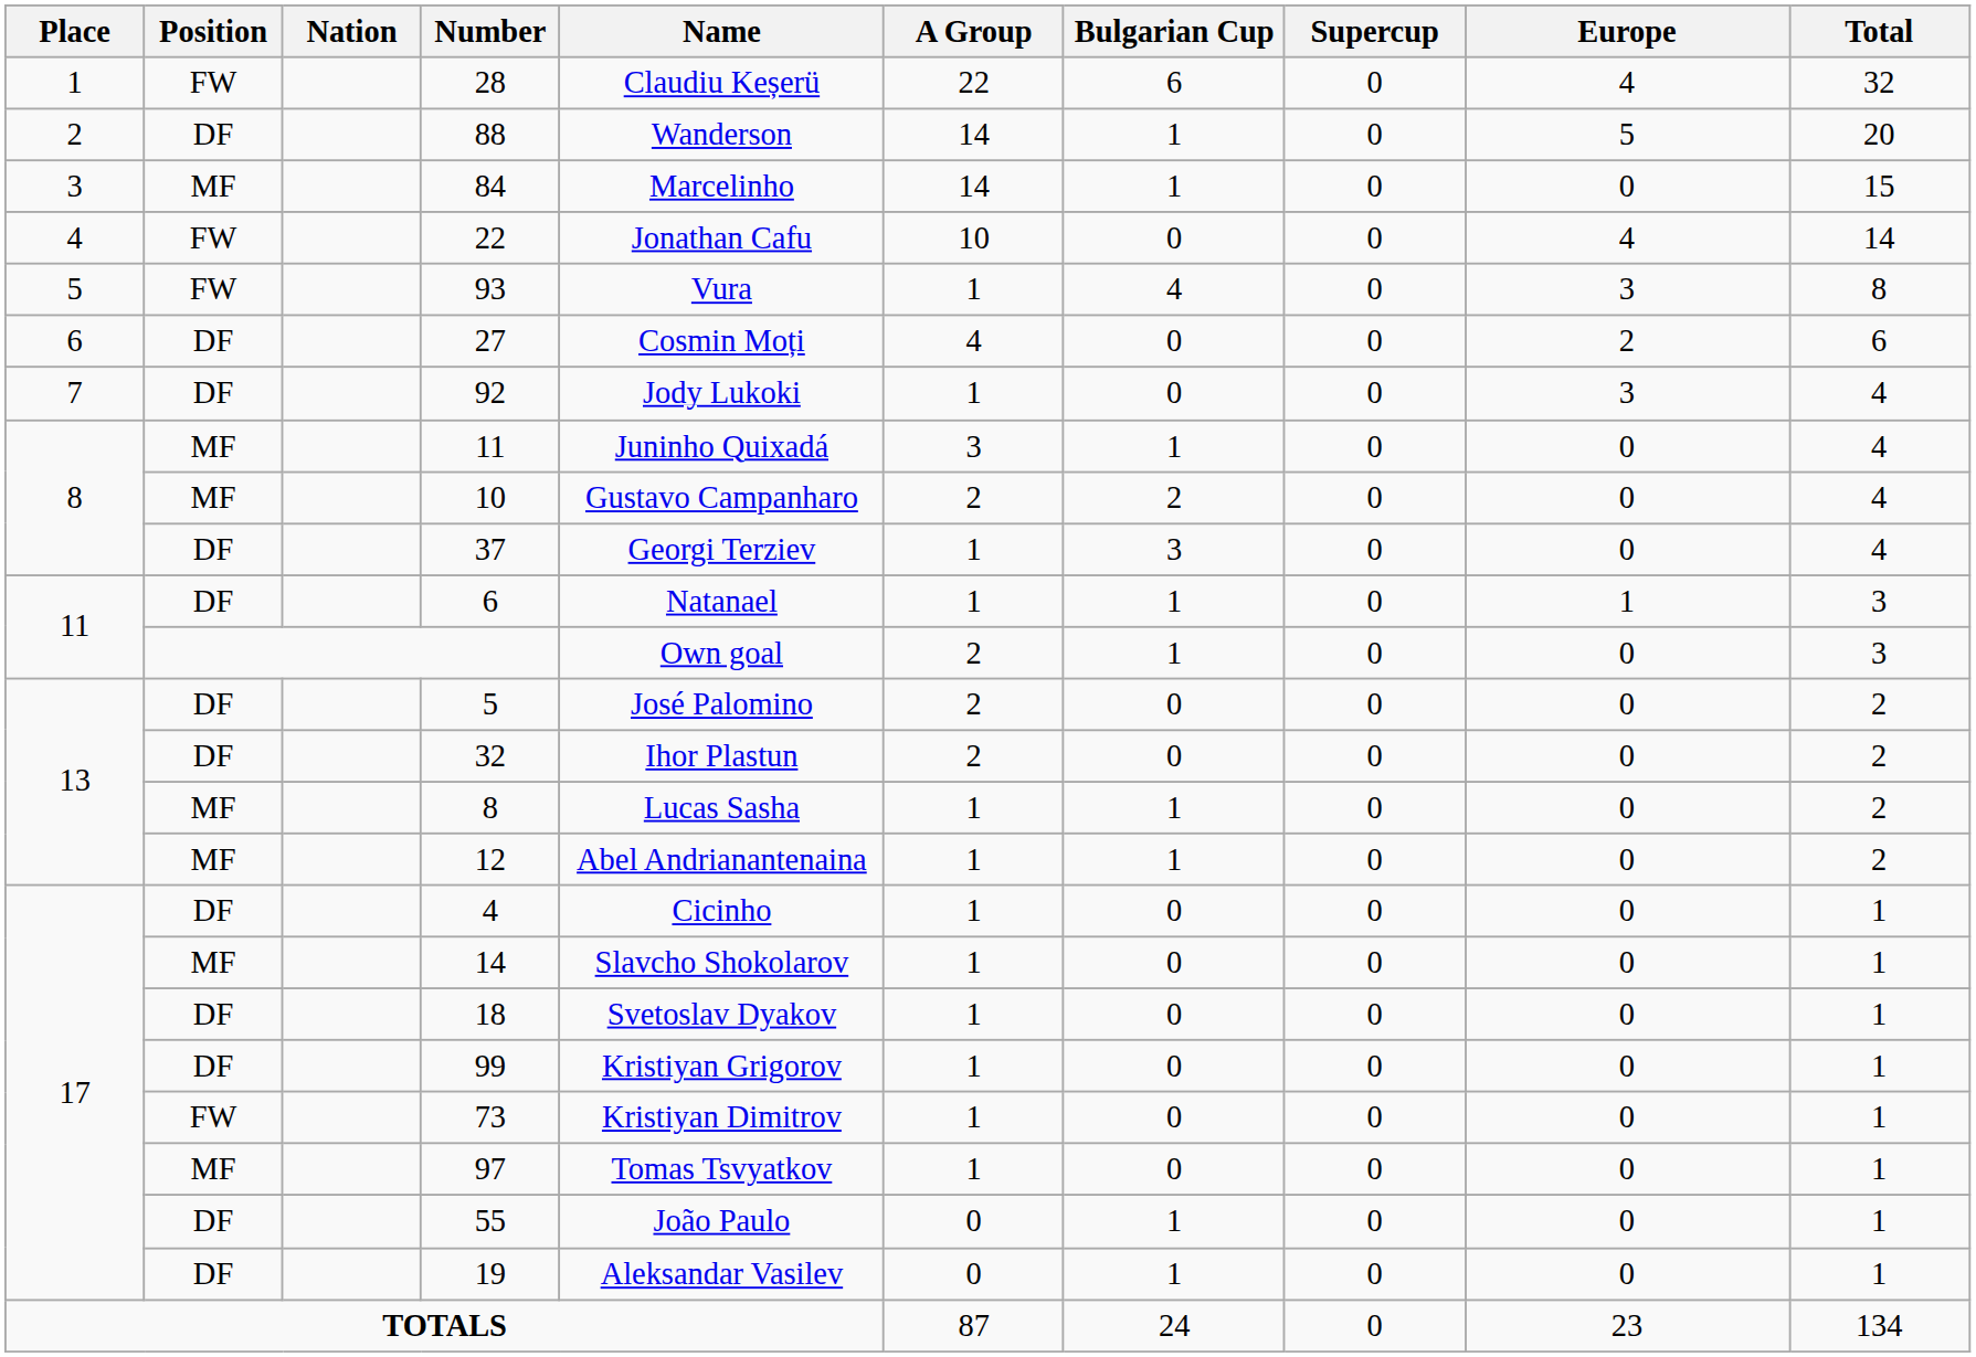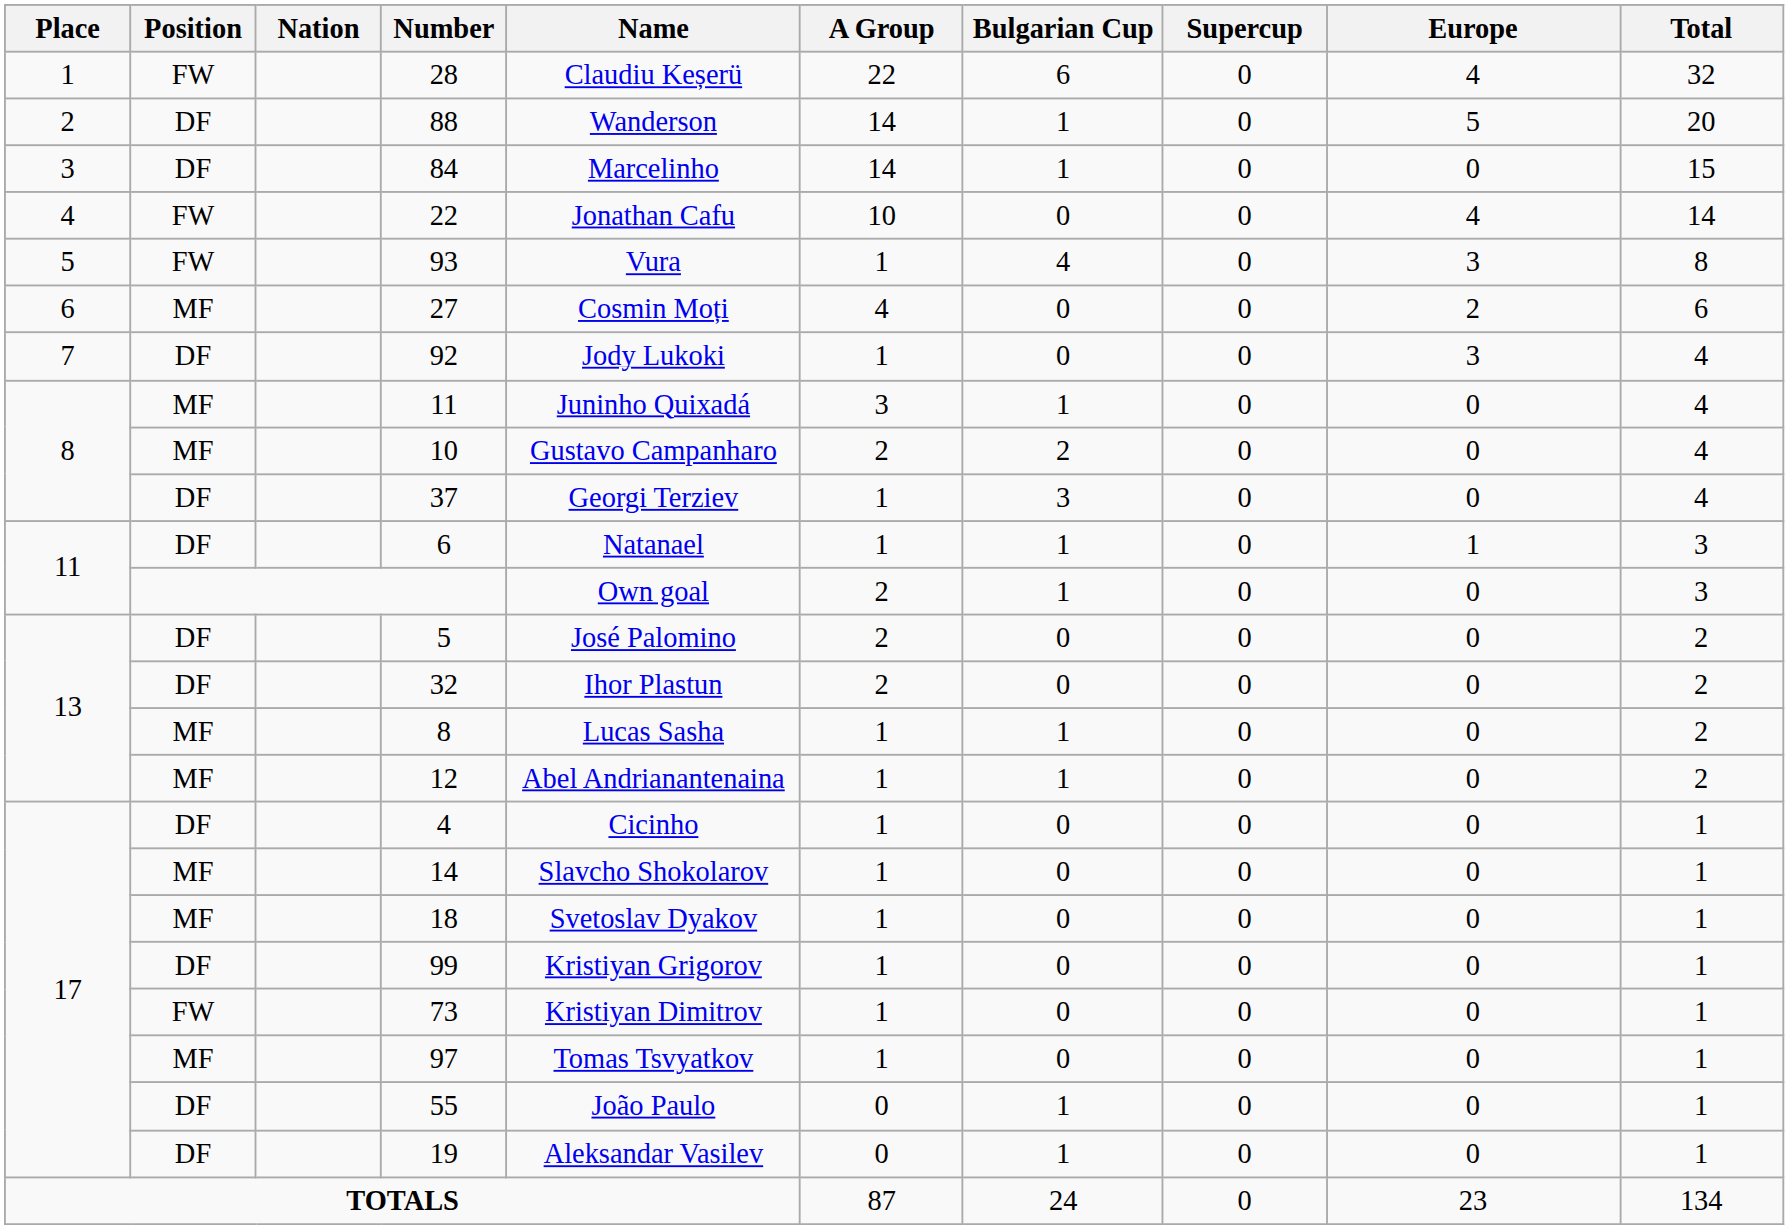 <table class="wikitable" style="font-size: 95%; text-align: center;">
 <tr>
 <th width=60>Place</th>
 <th width=60>Position</th>
 <th width=60>Nation</th>
 <th width=60>Number</th>
 <th width=150>Name</th>
 <th width=80>A Group</th>
 <th width=100>Bulgarian Cup</th>
 <th width=80>Supercup</th>
 <th width=150>Europe</th>
 <th width=80>Total</th>
 </tr>
 <tr>
 <td>1</td>
 <td>FW</td>
 <td></td>
 <td>28</td>
 <td><a href='#'>Claudiu Keșerü</a></td>
 <td>22</td>
 <td>6</td>
 <td>0</td>
 <td>4</td>
 <td>32</td>
 </tr>
 <tr>
 <td>2</td>
 <td>DF</td>
 <td></td>
 <td>88</td>
 <td><a href='#'>Wanderson</a></td>
 <td>14</td>
 <td>1</td>
 <td>0</td>
 <td>5</td>
 <td>20</td>
 </tr>
 <tr>
 <td>3</td>
-<td>MF</td>
+<td>DF</td>
 <td></td>
 <td>84</td>
 <td><a href='#'>Marcelinho</a></td>
 <td>14</td>
 <td>1</td>
 <td>0</td>
 <td>0</td>
 <td>15</td>
 </tr>
 <tr>
 <td>4</td>
 <td>FW</td>
 <td></td>
 <td>22</td>
 <td><a href='#'>Jonathan Cafu</a></td>
 <td>10</td>
 <td>0</td>
 <td>0</td>
 <td>4</td>
 <td>14</td>
 </tr>
 <tr>
 <td>5</td>
 <td>FW</td>
 <td></td>
 <td>93</td>
 <td><a href='#'>Vura</a></td>
 <td>1</td>
 <td>4</td>
 <td>0</td>
 <td>3</td>
 <td>8</td>
 </tr>
 <tr>
 <td>6</td>
-<td>DF</td>
+<td>MF</td>
 <td></td>
 <td>27</td>
 <td><a href='#'>Cosmin Moți</a></td>
 <td>4</td>
 <td>0</td>
 <td>0</td>
 <td>2</td>
 <td>6</td>
 </tr>
 <tr>
 <td>7</td>
 <td>DF</td>
 <td></td>
 <td>92</td>
 <td><a href='#'>Jody Lukoki</a></td>
 <td>1</td>
 <td>0</td>
 <td>0</td>
 <td>3</td>
 <td>4</td>
 </tr>
 <tr>
 <td rowspan="3">8</td>
 <td>MF</td>
 <td></td>
 <td>11</td>
 <td><a href='#'>Juninho Quixadá</a></td>
 <td>3</td>
 <td>1</td>
 <td>0</td>
 <td>0</td>
 <td>4</td>
 </tr>
 <tr>
 <td>MF</td>
 <td></td>
 <td>10</td>
 <td><a href='#'>Gustavo Campanharo</a></td>
 <td>2</td>
 <td>2</td>
 <td>0</td>
 <td>0</td>
 <td>4</td>
 </tr>
 <tr>
 <td>DF</td>
 <td></td>
 <td>37</td>
 <td><a href='#'>Georgi Terziev</a></td>
 <td>1</td>
 <td>3</td>
 <td>0</td>
 <td>0</td>
 <td>4</td>
 </tr>
 <tr>
 <td rowspan="2">11</td>
 <td>DF</td>
 <td></td>
 <td>6</td>
 <td><a href='#'>Natanael</a></td>
 <td>1</td>
 <td>1</td>
 <td>0</td>
 <td>1</td>
 <td>3</td>
 </tr>
 <tr>
 <td colspan="3"></td>
 <td><a href='#'>Own goal</a></td>
 <td>2</td>
 <td>1</td>
 <td>0</td>
 <td>0</td>
 <td>3</td>
 </tr>
 <tr>
 <td rowspan="4">13</td>
 <td>DF</td>
 <td></td>
 <td>5</td>
 <td><a href='#'>José Palomino</a></td>
 <td>2</td>
 <td>0</td>
 <td>0</td>
 <td>0</td>
 <td>2</td>
 </tr>
 <tr>
 <td>DF</td>
 <td></td>
 <td>32</td>
 <td><a href='#'>Ihor Plastun</a></td>
 <td>2</td>
 <td>0</td>
 <td>0</td>
 <td>0</td>
 <td>2</td>
 </tr>
 <tr>
 <td>MF</td>
 <td></td>
 <td>8</td>
 <td><a href='#'>Lucas Sasha</a></td>
 <td>1</td>
 <td>1</td>
 <td>0</td>
 <td>0</td>
 <td>2</td>
 </tr>
 <tr>
 <td>MF</td>
 <td></td>
 <td>12</td>
 <td><a href='#'>Abel Andrianantenaina</a></td>
 <td>1</td>
 <td>1</td>
 <td>0</td>
 <td>0</td>
 <td>2</td>
 </tr>
 <tr>
 <td rowspan="8">17</td>
 <td>DF</td>
 <td></td>
 <td>4</td>
 <td><a href='#'>Cicinho</a></td>
 <td>1</td>
 <td>0</td>
 <td>0</td>
 <td>0</td>
 <td>1</td>
 </tr>
 <tr>
 <td>MF</td>
 <td></td>
 <td>14</td>
 <td><a href='#'>Slavcho Shokolarov</a></td>
 <td>1</td>
 <td>0</td>
 <td>0</td>
 <td>0</td>
 <td>1</td>
 </tr>
 <tr>
-<td>DF</td>
+<td>MF</td>
 <td></td>
 <td>18</td>
 <td><a href='#'>Svetoslav Dyakov</a></td>
 <td>1</td>
 <td>0</td>
 <td>0</td>
 <td>0</td>
 <td>1</td>
 </tr>
 <tr>
 <td>DF</td>
 <td></td>
 <td>99</td>
 <td><a href='#'>Kristiyan Grigorov</a></td>
 <td>1</td>
 <td>0</td>
 <td>0</td>
 <td>0</td>
 <td>1</td>
 </tr>
 <tr>
 <td>FW</td>
 <td></td>
 <td>73</td>
 <td><a href='#'>Kristiyan Dimitrov</a></td>
 <td>1</td>
 <td>0</td>
 <td>0</td>
 <td>0</td>
 <td>1</td>
 </tr>
 <tr>
 <td>MF</td>
 <td></td>
 <td>97</td>
 <td><a href='#'>Tomas Tsvyatkov</a></td>
 <td>1</td>
 <td>0</td>
 <td>0</td>
 <td>0</td>
 <td>1</td>
 </tr>
 <tr>
 <td>DF</td>
 <td></td>
 <td>55</td>
 <td><a href='#'>João Paulo</a></td>
 <td>0</td>
 <td>1</td>
 <td>0</td>
 <td>0</td>
 <td>1</td>
 </tr>
 <tr>
 <td>DF</td>
 <td></td>
 <td>19</td>
 <td><a href='#'>Aleksandar Vasilev</a></td>
 <td>0</td>
 <td>1</td>
 <td>0</td>
 <td>0</td>
 <td>1</td>
 </tr>
 <tr>
 <td colspan="5"><strong>TOTALS</strong></td>
 <td>87</td>
 <td>24</td>
 <td>0</td>
 <td>23</td>
 <td>134</td>
 </tr>
 </table>
